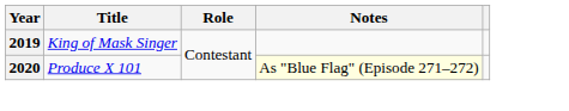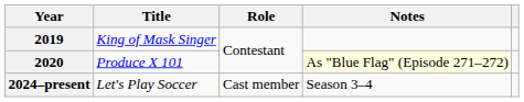 <table class="wikitable plainrowheaders sortable">
 <tr>
 <th scope="col">Year</th>
 <th scope="col">Title</th>
 <th scope="col">Role</th>
 <th scope="col">Notes</th>
 <th scope="col" class="unsortable"></th>
 </tr>
 <tr>
 <th scope="row">2019</th>
 <td><em><a href='#'>King of Mask Singer</a></em></td>
 <td rowspan="2">Contestant</td>
 <td></td>
 <td style="text-align:center"></td>
 </tr>
 <tr>
 <th scope="row">2020</th>
 <td><em><a href='#'>Produce X 101</a></em></td>
 <td style="background: lightyellow;">As "Blue Flag" (Episode 271–272)</td>
 <td style="text-align:center"></td>
 </tr>
+<tr>
+<th scope="row">2024–present</th>
+<td><em>Let's Play Soccer</em></td>
+<td>Cast member</td>
+<td>Season 3–4</td>
+<td style="text-align:center"></td>
+</tr>
 </table>
